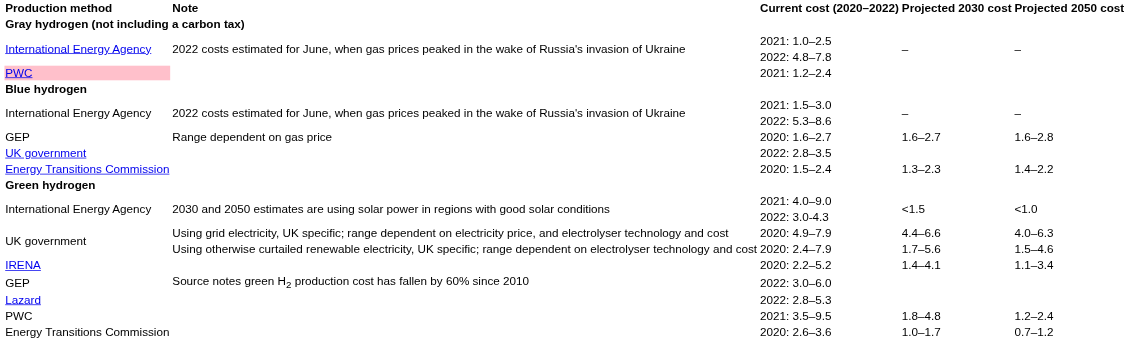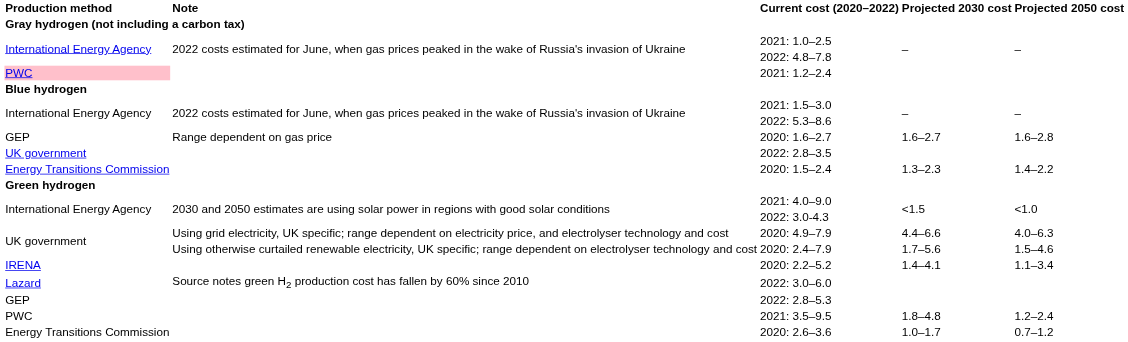 <table>
 <tr>
 <td><strong>Production method</strong></td>
 <td><strong>Note</strong></td>
 <td><strong>Current cost (2020–2022)</strong></td>
 <td><strong>Projected 2030 cost</strong></td>
 <td><strong>Projected 2050 cost</strong></td>
 </tr>
 <tr>
 <td colspan="5"><strong>Gray hydrogen (not including a carbon tax)</strong></td>
 </tr>
 <tr>
 <td rowspan="2"><a href='#'>International Energy Agency</a></td>
 <td rowspan="2">2022 costs estimated for June, when gas prices peaked in the wake of Russia's invasion of Ukraine</td>
 <td>2021: 1.0–2.5</td>
 <td rowspan="2">–</td>
 <td rowspan="2">–</td>
 </tr>
 <tr>
 <td>2022: 4.8–7.8</td>
 </tr>
 <tr>
 <td style="background: pink;"><a href='#'>PWC</a></td>
 <td></td>
 <td>2021: 1.2–2.4</td>
 <td></td>
 <td></td>
 </tr>
 <tr>
 <td colspan="5"><strong>Blue hydrogen</strong></td>
 </tr>
 <tr>
 <td rowspan="2">International Energy Agency</td>
 <td rowspan="2">2022 costs estimated for June, when gas prices peaked in the wake of Russia's invasion of Ukraine</td>
 <td>2021: 1.5–3.0</td>
 <td rowspan="2">–</td>
 <td rowspan="2">–</td>
 </tr>
 <tr>
 <td>2022: 5.3–8.6</td>
 </tr>
 <tr>
 <td>GEP</td>
 <td>Range dependent on gas price</td>
 <td>2020: 1.6–2.7</td>
 <td>1.6–2.7</td>
 <td>1.6–2.8</td>
 </tr>
 <tr>
 <td><a href='#'>UK government</a></td>
 <td></td>
 <td>2022: 2.8–3.5</td>
 <td></td>
 <td></td>
 </tr>
 <tr>
 <td><a href='#'>Energy Transitions Commission</a></td>
 <td></td>
 <td>2020: 1.5–2.4</td>
 <td>1.3–2.3</td>
 <td>1.4–2.2</td>
 </tr>
 <tr>
 <td colspan="5"><strong>Green hydrogen</strong></td>
 </tr>
 <tr>
 <td rowspan="2">International Energy Agency</td>
 <td rowspan="2">2030 and 2050 estimates are using solar power in regions with good solar conditions</td>
 <td>2021: 4.0–9.0</td>
 <td rowspan="2"><1.5</td>
 <td rowspan="2"><1.0</td>
 </tr>
 <tr>
 <td>2022: 3.0-4.3</td>
 </tr>
 <tr>
 <td rowspan="2">UK government</td>
 <td>Using grid electricity, UK specific; range dependent on electricity price, and electrolyser technology and cost</td>
 <td>2020: 4.9–7.9</td>
 <td>4.4–6.6</td>
 <td>4.0–6.3</td>
 </tr>
 <tr>
 <td>Using otherwise curtailed renewable electricity, UK specific; range dependent on electrolyser technology and cost</td>
 <td>2020: 2.4–7.9</td>
 <td>1.7–5.6</td>
 <td>1.5–4.6</td>
 </tr>
 <tr>
 <td><a href='#'>IRENA</a></td>
 <td></td>
 <td>2020: 2.2–5.2</td>
 <td>1.4–4.1</td>
 <td>1.1–3.4</td>
 </tr>
 <tr>
-<td>GEP</td>
+<td><a href='#'>Lazard</a></td>
 <td>Source notes green H<sub>2</sub> production cost has fallen by 60% since 2010</td>
 <td>2022: 3.0–6.0</td>
 <td></td>
 <td></td>
 </tr>
 <tr>
-<td><a href='#'>Lazard</a></td>
+<td>GEP</td>
 <td></td>
 <td>2022: 2.8–5.3</td>
 <td></td>
 <td></td>
 </tr>
 <tr>
 <td>PWC</td>
 <td></td>
 <td>2021: 3.5–9.5</td>
 <td>1.8–4.8</td>
 <td>1.2–2.4</td>
 </tr>
 <tr>
 <td>Energy Transitions Commission</td>
 <td></td>
 <td>2020: 2.6–3.6</td>
 <td>1.0–1.7</td>
 <td>0.7–1.2</td>
 </tr>
 </table>
